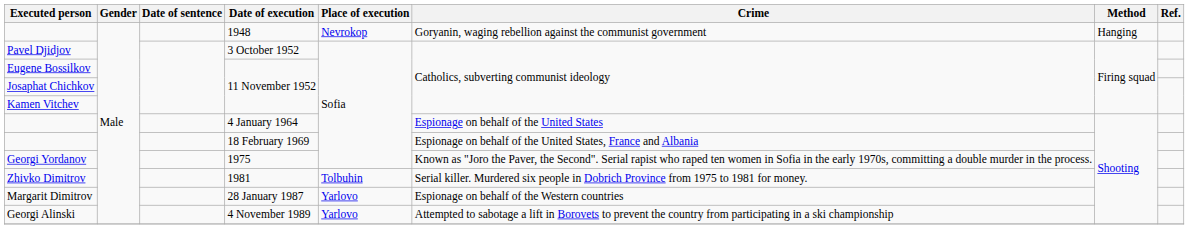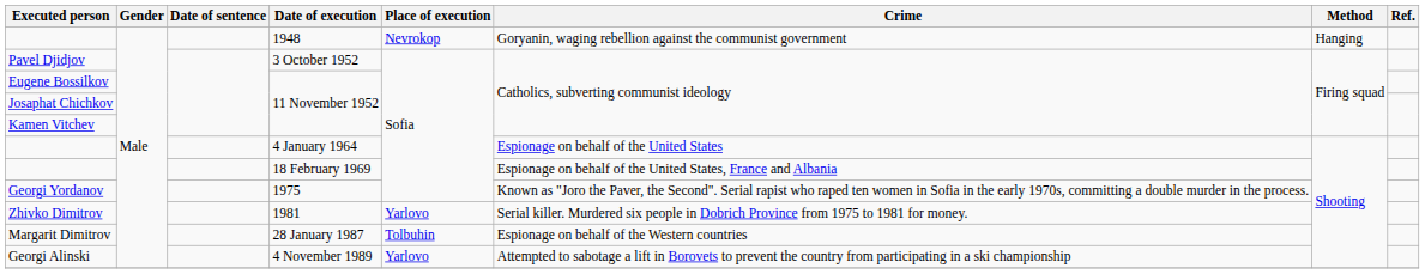 <table class="wikitable sortable">
 <tr>
 <th>Executed person</th>
 <th>Gender</th>
 <th>Date of sentence</th>
 <th>Date of execution</th>
 <th>Place of execution</th>
 <th>Crime</th>
 <th>Method</th>
 <th>Ref.</th>
 </tr>
 <tr>
 <td></td>
 <td rowspan="11">Male</td>
 <td></td>
 <td>1948</td>
 <td><a href='#'>Nevrokop</a></td>
 <td>Goryanin, waging rebellion against the communist government</td>
 <td>Hanging</td>
 <td></td>
 </tr>
 <tr>
 <td><a href='#'>Pavel Djidjov</a></td>
 <td rowspan="4"></td>
 <td>3 October 1952</td>
 <td rowspan="7">Sofia</td>
 <td rowspan="4">Catholics, subverting communist ideology</td>
 <td rowspan="4">Firing squad</td>
 <td></td>
 </tr>
 <tr>
 <td><a href='#'>Eugene Bossilkov</a></td>
 <td rowspan="3">11 November 1952</td>
 <td></td>
 </tr>
 <tr>
 <td><a href='#'>Josaphat Chichkov</a></td>
 <td rowspan="2"></td>
 </tr>
 <tr>
 <td><a href='#'>Kamen Vitchev</a></td>
 </tr>
 <tr>
 <td></td>
 <td></td>
 <td>4 January 1964</td>
 <td><a href='#'>Espionage</a> on behalf of the <a href='#'>United States</a></td>
 <td rowspan="6"><a href='#'>Shooting</a></td>
 <td></td>
 </tr>
 <tr>
 <td></td>
 <td></td>
 <td>18 February 1969</td>
 <td>Espionage on behalf of the United States, <a href='#'>France</a> and <a href='#'>Albania</a></td>
 <td></td>
 </tr>
 <tr>
 <td><a href='#'>Georgi Yordanov</a></td>
 <td></td>
 <td>1975</td>
 <td>Known as "Joro the Paver, the Second". Serial rapist who raped ten women in Sofia in the early 1970s, committing a double murder in the process.</td>
 <td></td>
 </tr>
 <tr>
 <td><a href='#'>Zhivko Dimitrov</a></td>
 <td></td>
 <td>1981</td>
-<td><a href='#'>Tolbuhin</a></td>
+<td><a href='#'>Yarlovo</a></td>
 <td>Serial killer. Murdered six people in <a href='#'>Dobrich Province</a> from 1975 to 1981 for money.</td>
 <td></td>
 </tr>
 <tr>
 <td>Margarit Dimitrov</td>
 <td></td>
 <td>28 January 1987</td>
-<td><a href='#'>Yarlovo</a></td>
+<td><a href='#'>Tolbuhin</a></td>
 <td>Espionage on behalf of the Western countries</td>
 <td></td>
 </tr>
 <tr>
 <td>Georgi Alinski</td>
 <td></td>
 <td>4 November 1989</td>
 <td><a href='#'>Yarlovo</a></td>
 <td>Attempted to sabotage a lift in <a href='#'>Borovets</a> to prevent the country from participating in a ski championship</td>
 <td></td>
 </tr>
 <tr>
 </tr>
 </table>
